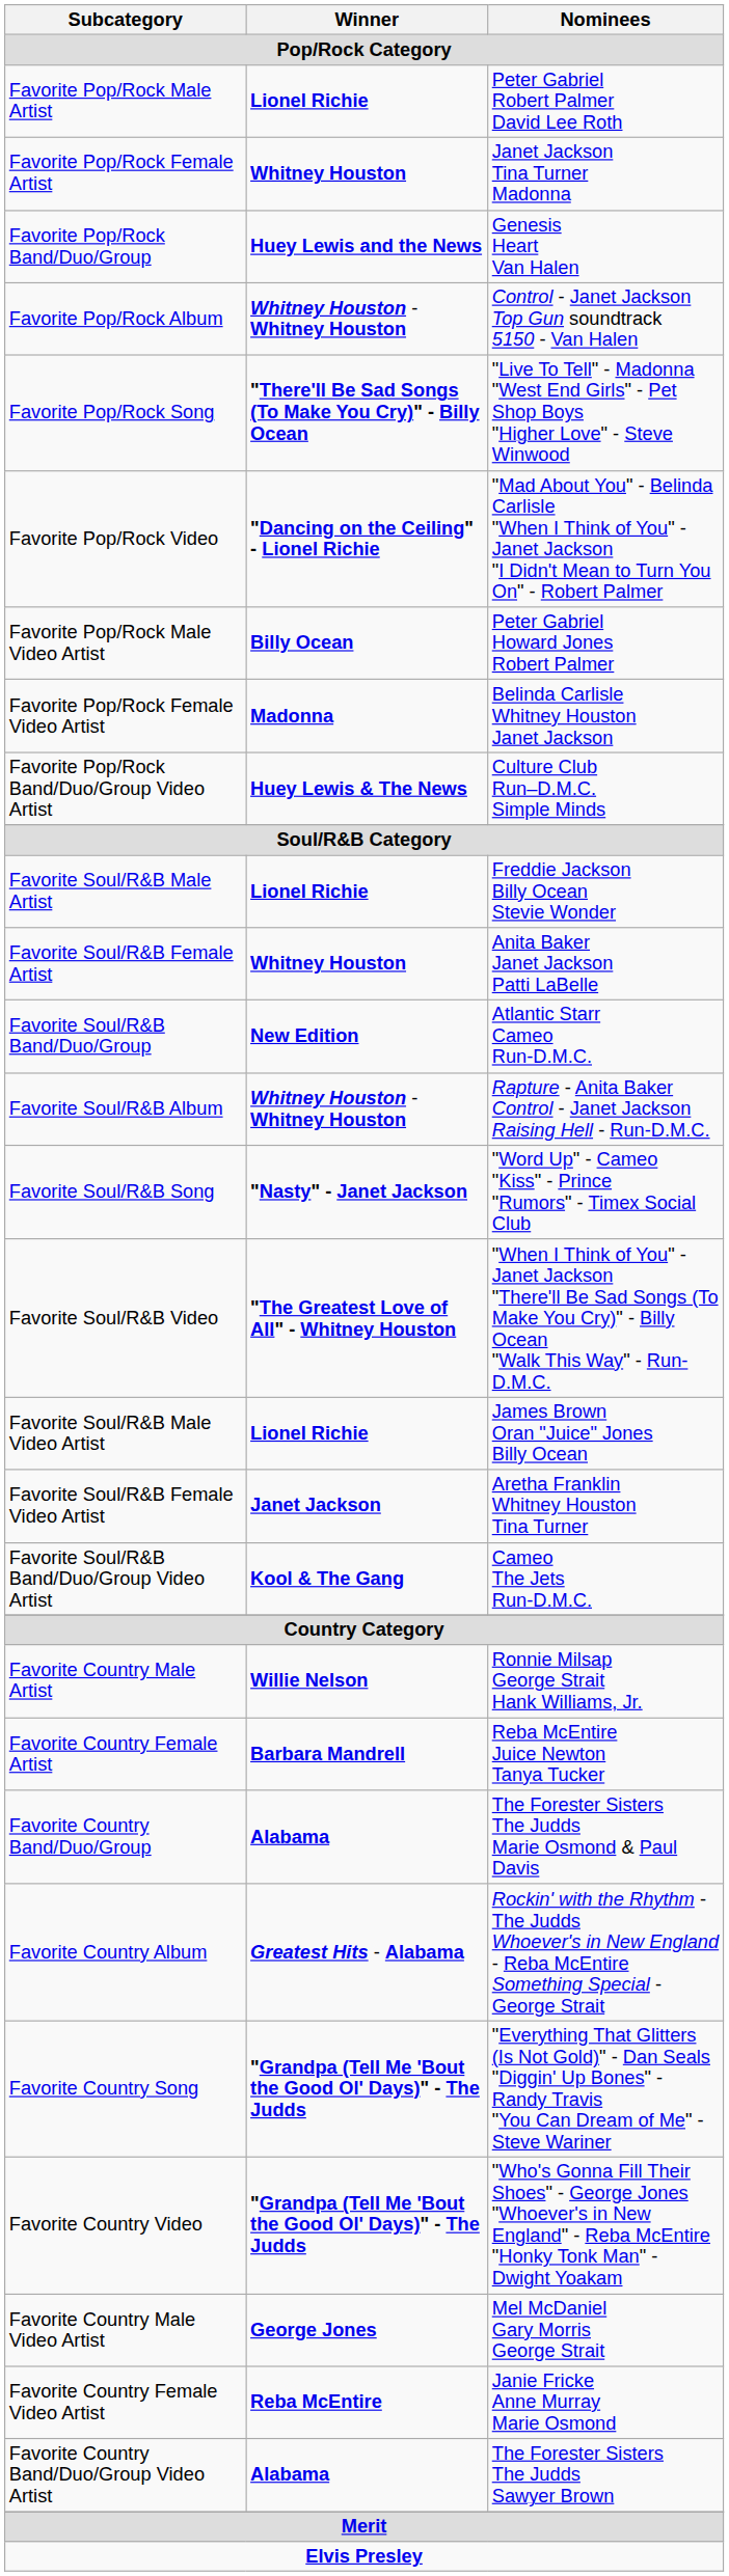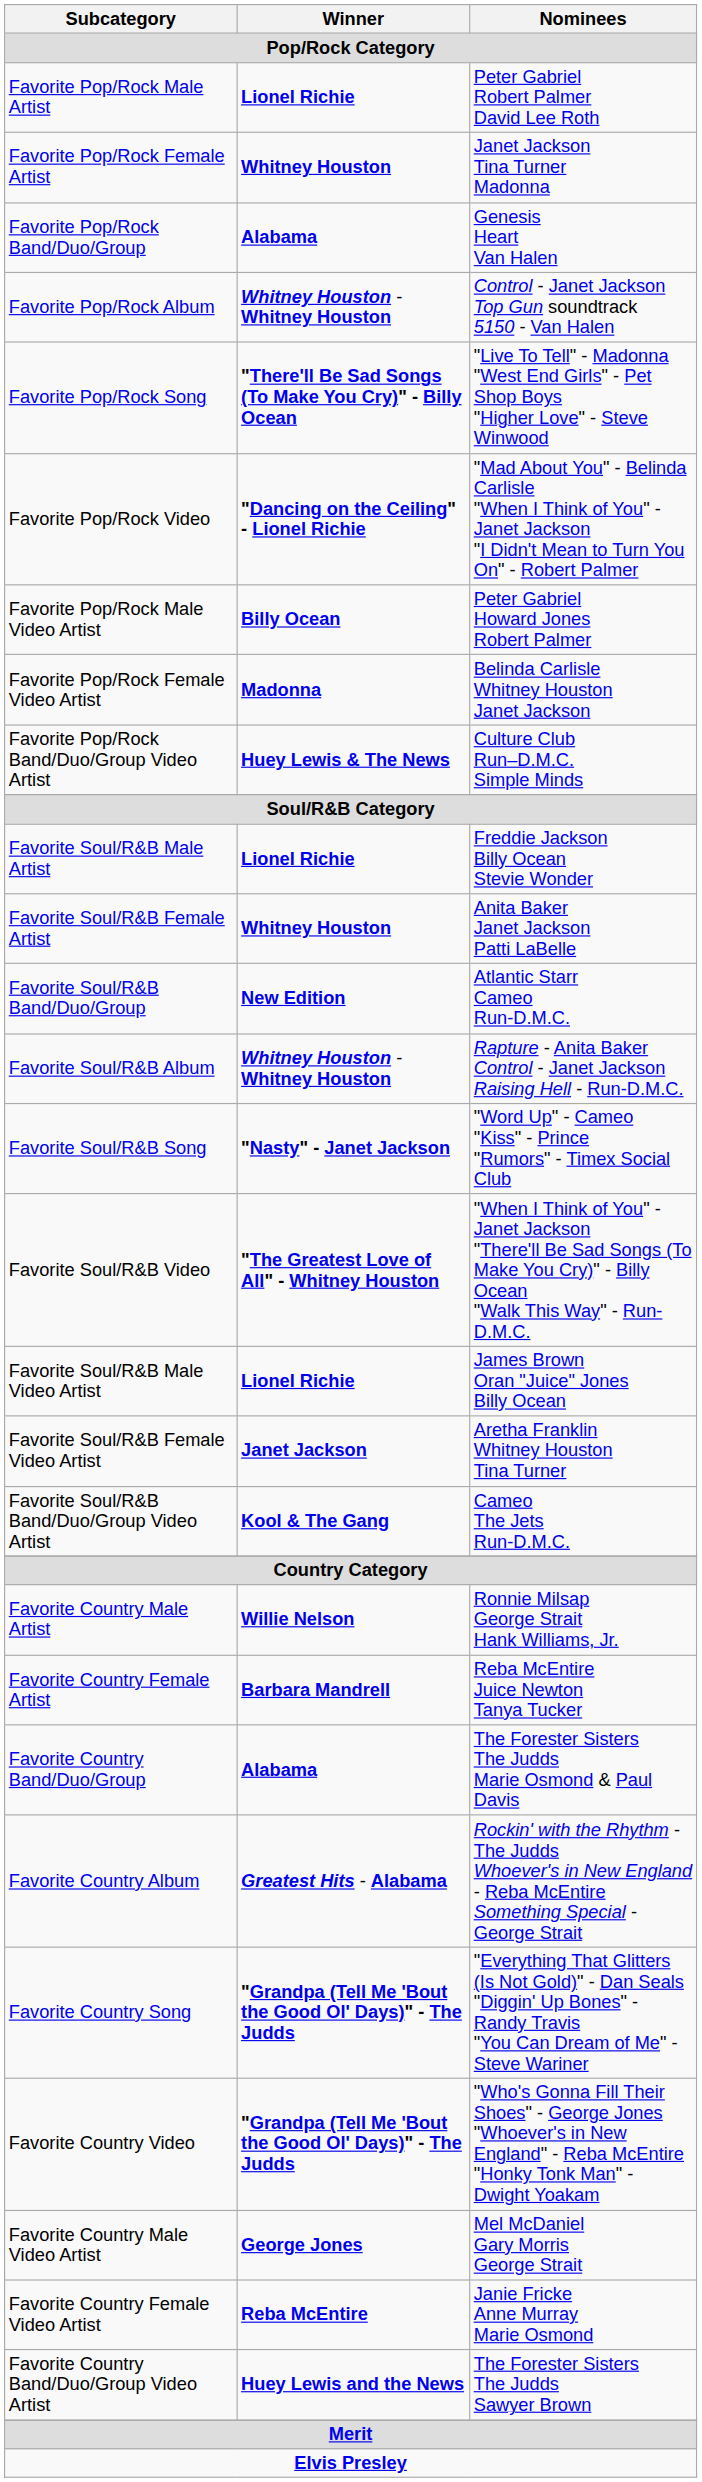 <table class="wikitable">
 <tr>
 <th><strong>Subcategory</strong></th>
 <th><strong>Winner</strong></th>
 <th><strong>Nominees</strong></th>
 </tr>
 <tr bgcolor="#DDDDDD">
 <td colspan=8 align=center><strong>Pop/Rock Category</strong></td>
 </tr>
 <tr>
 <td><a href='#'>Favorite Pop/Rock Male Artist</a></td>
 <td><strong><a href='#'>Lionel Richie</a></strong></td>
 <td><a href='#'>Peter Gabriel</a><br><a href='#'>Robert Palmer</a><br><a href='#'>David Lee Roth</a></td>
 </tr>
 <tr>
 <td><a href='#'>Favorite Pop/Rock Female Artist</a></td>
 <td><strong><a href='#'>Whitney Houston</a></strong></td>
 <td><a href='#'>Janet Jackson</a><br><a href='#'>Tina Turner</a><br><a href='#'>Madonna</a></td>
 </tr>
 <tr>
 <td><a href='#'>Favorite Pop/Rock Band/Duo/Group</a></td>
-<td><strong><a href='#'>Huey Lewis and the News</a></strong></td>
+<td><strong><a href='#'>Alabama</a></strong></td>
 <td><a href='#'>Genesis</a><br><a href='#'>Heart</a><br><a href='#'>Van Halen</a></td>
 </tr>
 <tr>
 <td><a href='#'>Favorite Pop/Rock Album</a></td>
 <td><strong><em><a href='#'>Whitney Houston</a></em></strong> - <strong><a href='#'>Whitney Houston</a></strong></td>
 <td><em><a href='#'>Control</a></em> - <a href='#'>Janet Jackson</a><br><em><a href='#'>Top Gun</a></em> soundtrack<br><em><a href='#'>5150</a></em> - <a href='#'>Van Halen</a></td>
 </tr>
 <tr>
 <td><a href='#'>Favorite Pop/Rock Song</a></td>
 <td><strong>"<a href='#'>There'll Be Sad Songs (To Make You Cry)</a>" - <a href='#'>Billy Ocean</a></strong></td>
 <td>"<a href='#'>Live To Tell</a>" - <a href='#'>Madonna</a><br>"<a href='#'>West End Girls</a>" - <a href='#'>Pet Shop Boys</a><br>"<a href='#'>Higher Love</a>" - <a href='#'>Steve Winwood</a></td>
 </tr>
 <tr>
 <td>Favorite Pop/Rock Video</td>
 <td><strong>"<a href='#'>Dancing on the Ceiling</a>" - <a href='#'>Lionel Richie</a></strong></td>
 <td>"<a href='#'>Mad About You</a>" - <a href='#'>Belinda Carlisle</a><br>"<a href='#'>When I Think of You</a>" - <a href='#'>Janet Jackson</a><br>"<a href='#'>I Didn't Mean to Turn You On</a>" - <a href='#'>Robert Palmer</a></td>
 </tr>
 <tr>
 <td>Favorite Pop/Rock Male Video Artist</td>
 <td><strong><a href='#'>Billy Ocean</a></strong></td>
 <td><a href='#'>Peter Gabriel</a><br><a href='#'>Howard Jones</a><br><a href='#'>Robert Palmer</a></td>
 </tr>
 <tr>
 <td>Favorite Pop/Rock Female Video Artist</td>
 <td><strong><a href='#'>Madonna</a></strong></td>
 <td><a href='#'>Belinda Carlisle</a><br><a href='#'>Whitney Houston</a><br><a href='#'>Janet Jackson</a></td>
 </tr>
 <tr>
 <td>Favorite Pop/Rock Band/Duo/Group Video Artist</td>
 <td><strong><a href='#'>Huey Lewis & The News</a></strong></td>
 <td><a href='#'>Culture Club</a><br> <a href='#'>Run–D.M.C.</a><br><a href='#'>Simple Minds</a></td>
 </tr>
 <tr>
 </tr>
 <tr bgcolor="#DDDDDD">
 <td colspan=8 align=center><strong>Soul/R&B Category</strong></td>
 </tr>
 <tr>
 <td><a href='#'>Favorite Soul/R&B Male Artist</a></td>
 <td><strong><a href='#'>Lionel Richie</a></strong></td>
 <td><a href='#'>Freddie Jackson</a><br><a href='#'>Billy Ocean</a><br><a href='#'>Stevie Wonder</a></td>
 </tr>
 <tr>
 <td><a href='#'>Favorite Soul/R&B Female Artist</a></td>
 <td><strong><a href='#'>Whitney Houston</a></strong></td>
 <td><a href='#'>Anita Baker</a><br><a href='#'>Janet Jackson</a><br><a href='#'>Patti LaBelle</a></td>
 </tr>
 <tr>
 <td><a href='#'>Favorite Soul/R&B Band/Duo/Group</a></td>
 <td><strong><a href='#'>New Edition</a></strong></td>
 <td><a href='#'>Atlantic Starr</a><br><a href='#'>Cameo</a><br><a href='#'>Run-D.M.C.</a></td>
 </tr>
 <tr>
 <td><a href='#'>Favorite Soul/R&B Album</a></td>
 <td><strong><em><a href='#'>Whitney Houston</a></em></strong> - <strong><a href='#'>Whitney Houston</a></strong></td>
 <td><em><a href='#'>Rapture</a></em> - <a href='#'>Anita Baker</a><br><em><a href='#'>Control</a></em> - <a href='#'>Janet Jackson</a><br><em><a href='#'>Raising Hell</a></em> - <a href='#'>Run-D.M.C.</a></td>
 </tr>
 <tr>
 <td><a href='#'>Favorite Soul/R&B Song</a></td>
 <td><strong>"<a href='#'>Nasty</a>" - <a href='#'>Janet Jackson</a></strong></td>
 <td>"<a href='#'>Word Up</a>" - <a href='#'>Cameo</a><br>"<a href='#'>Kiss</a>" - <a href='#'>Prince</a><br>"<a href='#'>Rumors</a>" - <a href='#'>Timex Social Club</a></td>
 </tr>
 <tr>
 <td>Favorite Soul/R&B Video</td>
 <td><strong>"<a href='#'>The Greatest Love of All</a>" - <a href='#'>Whitney Houston</a></strong></td>
 <td>"<a href='#'>When I Think of You</a>" - <a href='#'>Janet Jackson</a><br>"<a href='#'>There'll Be Sad Songs (To Make You Cry)</a>" - <a href='#'>Billy Ocean</a><br>"<a href='#'>Walk This Way</a>" - <a href='#'>Run-D.M.C.</a></td>
 </tr>
 <tr>
 <td>Favorite Soul/R&B Male Video Artist</td>
 <td><strong><a href='#'>Lionel Richie</a></strong></td>
 <td><a href='#'>James Brown</a><br><a href='#'>Oran "Juice" Jones</a><br><a href='#'>Billy Ocean</a></td>
 </tr>
 <tr>
 <td>Favorite Soul/R&B Female Video Artist</td>
 <td><strong><a href='#'>Janet Jackson</a></strong></td>
 <td><a href='#'>Aretha Franklin</a><br><a href='#'>Whitney Houston</a><br><a href='#'>Tina Turner</a></td>
 </tr>
 <tr>
 <td>Favorite Soul/R&B Band/Duo/Group Video Artist</td>
 <td><strong><a href='#'>Kool & The Gang</a></strong></td>
 <td><a href='#'>Cameo</a><br><a href='#'>The Jets</a><br><a href='#'>Run-D.M.C.</a></td>
 </tr>
 <tr>
 </tr>
 <tr bgcolor="#DDDDDD">
 <td colspan=8 align=center><strong>Country Category</strong></td>
 </tr>
 <tr>
 <td><a href='#'>Favorite Country Male Artist</a></td>
 <td><strong><a href='#'>Willie Nelson</a></strong></td>
 <td><a href='#'>Ronnie Milsap</a><br><a href='#'>George Strait</a><br><a href='#'>Hank Williams, Jr.</a></td>
 </tr>
 <tr>
 <td><a href='#'>Favorite Country Female Artist</a></td>
 <td><strong><a href='#'>Barbara Mandrell</a></strong></td>
 <td><a href='#'>Reba McEntire</a><br><a href='#'>Juice Newton</a><br><a href='#'>Tanya Tucker</a></td>
 </tr>
 <tr>
 <td><a href='#'>Favorite Country Band/Duo/Group</a></td>
 <td><strong><a href='#'>Alabama</a></strong></td>
 <td><a href='#'>The Forester Sisters</a><br><a href='#'>The Judds</a><br><a href='#'>Marie Osmond</a> & <a href='#'>Paul Davis</a></td>
 </tr>
 <tr>
 <td><a href='#'>Favorite Country Album</a></td>
 <td><strong><em><a href='#'>Greatest Hits</a></em></strong> - <strong><a href='#'>Alabama</a></strong></td>
 <td><em><a href='#'>Rockin' with the Rhythm</a></em> - <a href='#'>The Judds</a><br><em><a href='#'>Whoever's in New England</a></em> - <a href='#'>Reba McEntire</a><br><em><a href='#'>Something Special</a></em> - <a href='#'>George Strait</a></td>
 </tr>
 <tr>
 <td><a href='#'>Favorite Country Song</a></td>
 <td><strong>"<a href='#'>Grandpa (Tell Me 'Bout the Good Ol' Days)</a>" - <a href='#'>The Judds</a></strong></td>
 <td>"<a href='#'>Everything That Glitters (Is Not Gold)</a>" - <a href='#'>Dan Seals</a><br>"<a href='#'>Diggin' Up Bones</a>" - <a href='#'>Randy Travis</a><br>"<a href='#'>You Can Dream of Me</a>" - <a href='#'>Steve Wariner</a></td>
 </tr>
 <tr>
 <td>Favorite Country Video</td>
 <td><strong>"<a href='#'>Grandpa (Tell Me 'Bout the Good Ol' Days)</a>" - <a href='#'>The Judds</a></strong></td>
 <td>"<a href='#'>Who's Gonna Fill Their Shoes</a>" - <a href='#'>George Jones</a><br>"<a href='#'>Whoever's in New England</a>" - <a href='#'>Reba McEntire</a><br>"<a href='#'>Honky Tonk Man</a>" - <a href='#'>Dwight Yoakam</a></td>
 </tr>
 <tr>
 <td>Favorite Country Male Video Artist</td>
 <td><strong><a href='#'>George Jones</a></strong></td>
 <td><a href='#'>Mel McDaniel</a><br><a href='#'>Gary Morris</a><br><a href='#'>George Strait</a></td>
 </tr>
 <tr>
 <td>Favorite Country Female Video Artist</td>
 <td><strong><a href='#'>Reba McEntire</a></strong></td>
 <td><a href='#'>Janie Fricke</a><br><a href='#'>Anne Murray</a><br><a href='#'>Marie Osmond</a></td>
 </tr>
 <tr>
 <td>Favorite Country Band/Duo/Group Video Artist</td>
-<td><strong><a href='#'>Alabama</a></strong></td>
+<td><strong><a href='#'>Huey Lewis and the News</a></strong></td>
 <td><a href='#'>The Forester Sisters</a><br><a href='#'>The Judds</a><br><a href='#'>Sawyer Brown</a></td>
 </tr>
 <tr>
 </tr>
 <tr bgcolor="#DDDDDD">
 <td colspan=8 align=center><strong><a href='#'>Merit</a></strong></td>
 </tr>
 <tr>
 <td colspan=8 align=center><strong><a href='#'>Elvis Presley</a></strong></td>
 </tr>
 </table>
